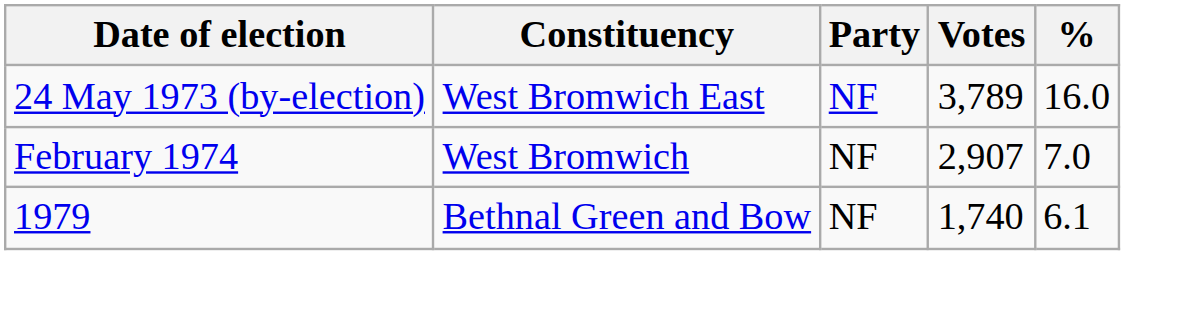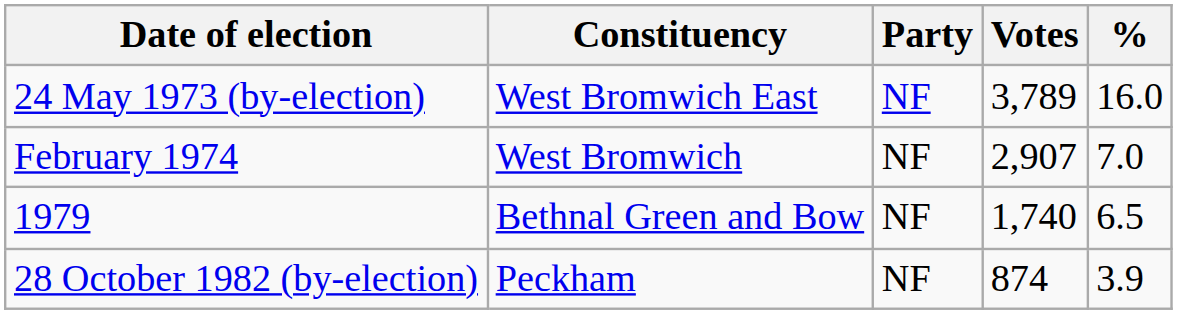 <table class="wikitable">
 <tr>
 <th>Date of election</th>
 <th>Constituency</th>
 <th>Party</th>
 <th>Votes</th>
 <th>%</th>
 </tr>
 <tr>
 <td><a href='#'>24 May 1973 (by-election)</a></td>
 <td><a href='#'>West Bromwich East</a></td>
 <td><a href='#'>NF</a></td>
 <td>3,789</td>
 <td>16.0</td>
 </tr>
 <tr>
 <td><a href='#'>February 1974</a></td>
 <td><a href='#'>West Bromwich</a></td>
 <td>NF</td>
 <td>2,907</td>
 <td>7.0</td>
 </tr>
 <tr>
 <td><a href='#'>1979</a></td>
 <td><a href='#'>Bethnal Green and Bow</a></td>
 <td>NF</td>
 <td>1,740</td>
-<td>6.1</td>
+<td>6.5</td>
+</tr>
+<tr>
+<td><a href='#'>28 October 1982 (by-election)</a></td>
+<td><a href='#'>Peckham</a></td>
+<td>NF</td>
+<td>874</td>
+<td>3.9</td>
 </tr>
 </table>
